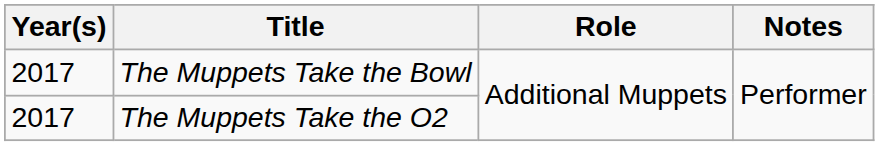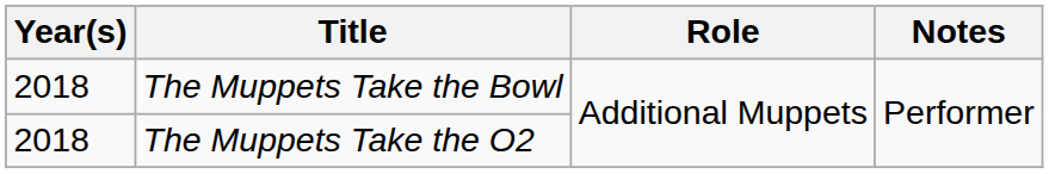 <table class="wikitable">
 <tr>
 <th>Year(s)</th>
 <th>Title</th>
 <th>Role</th>
 <th>Notes</th>
 </tr>
 <tr>
-<td>2017</td>
+<td>2018</td>
 <td><em>The Muppets Take the Bowl</em></td>
 <td rowspan="2">Additional Muppets</td>
 <td rowspan="2">Performer</td>
 </tr>
 <tr>
-<td>2017</td>
+<td>2018</td>
 <td><em>The Muppets Take the O2</em></td>
 </tr>
 </table>
